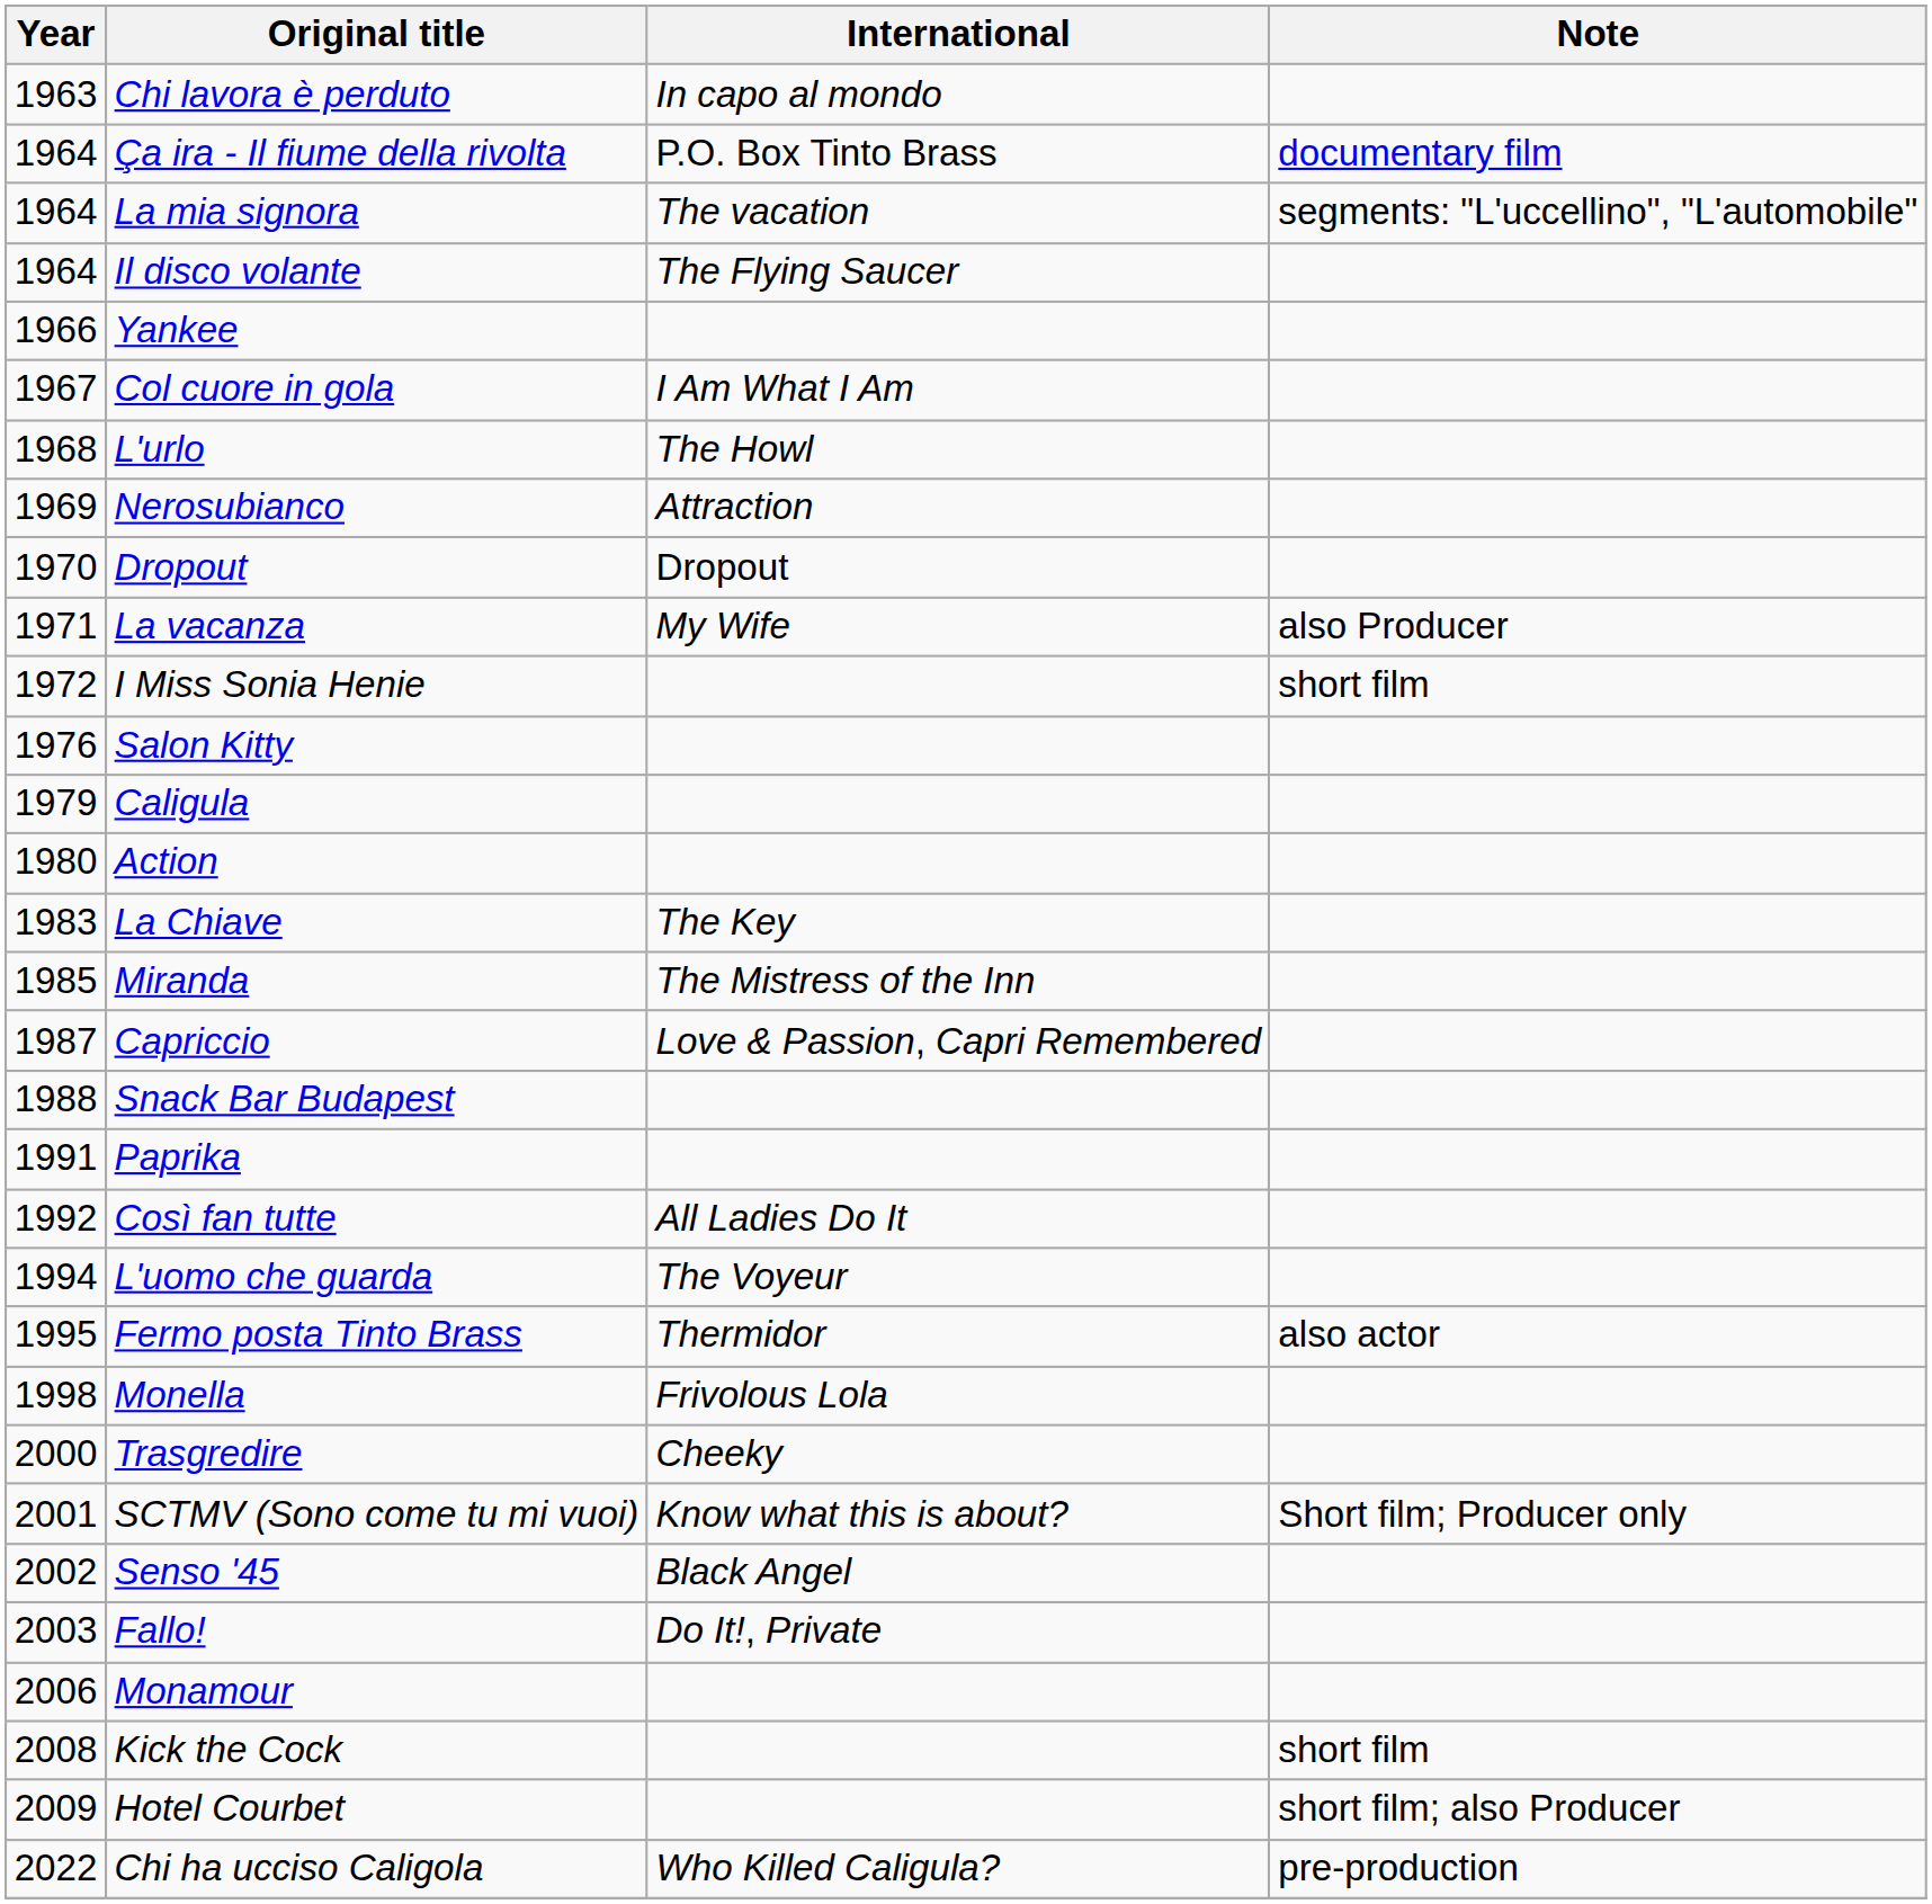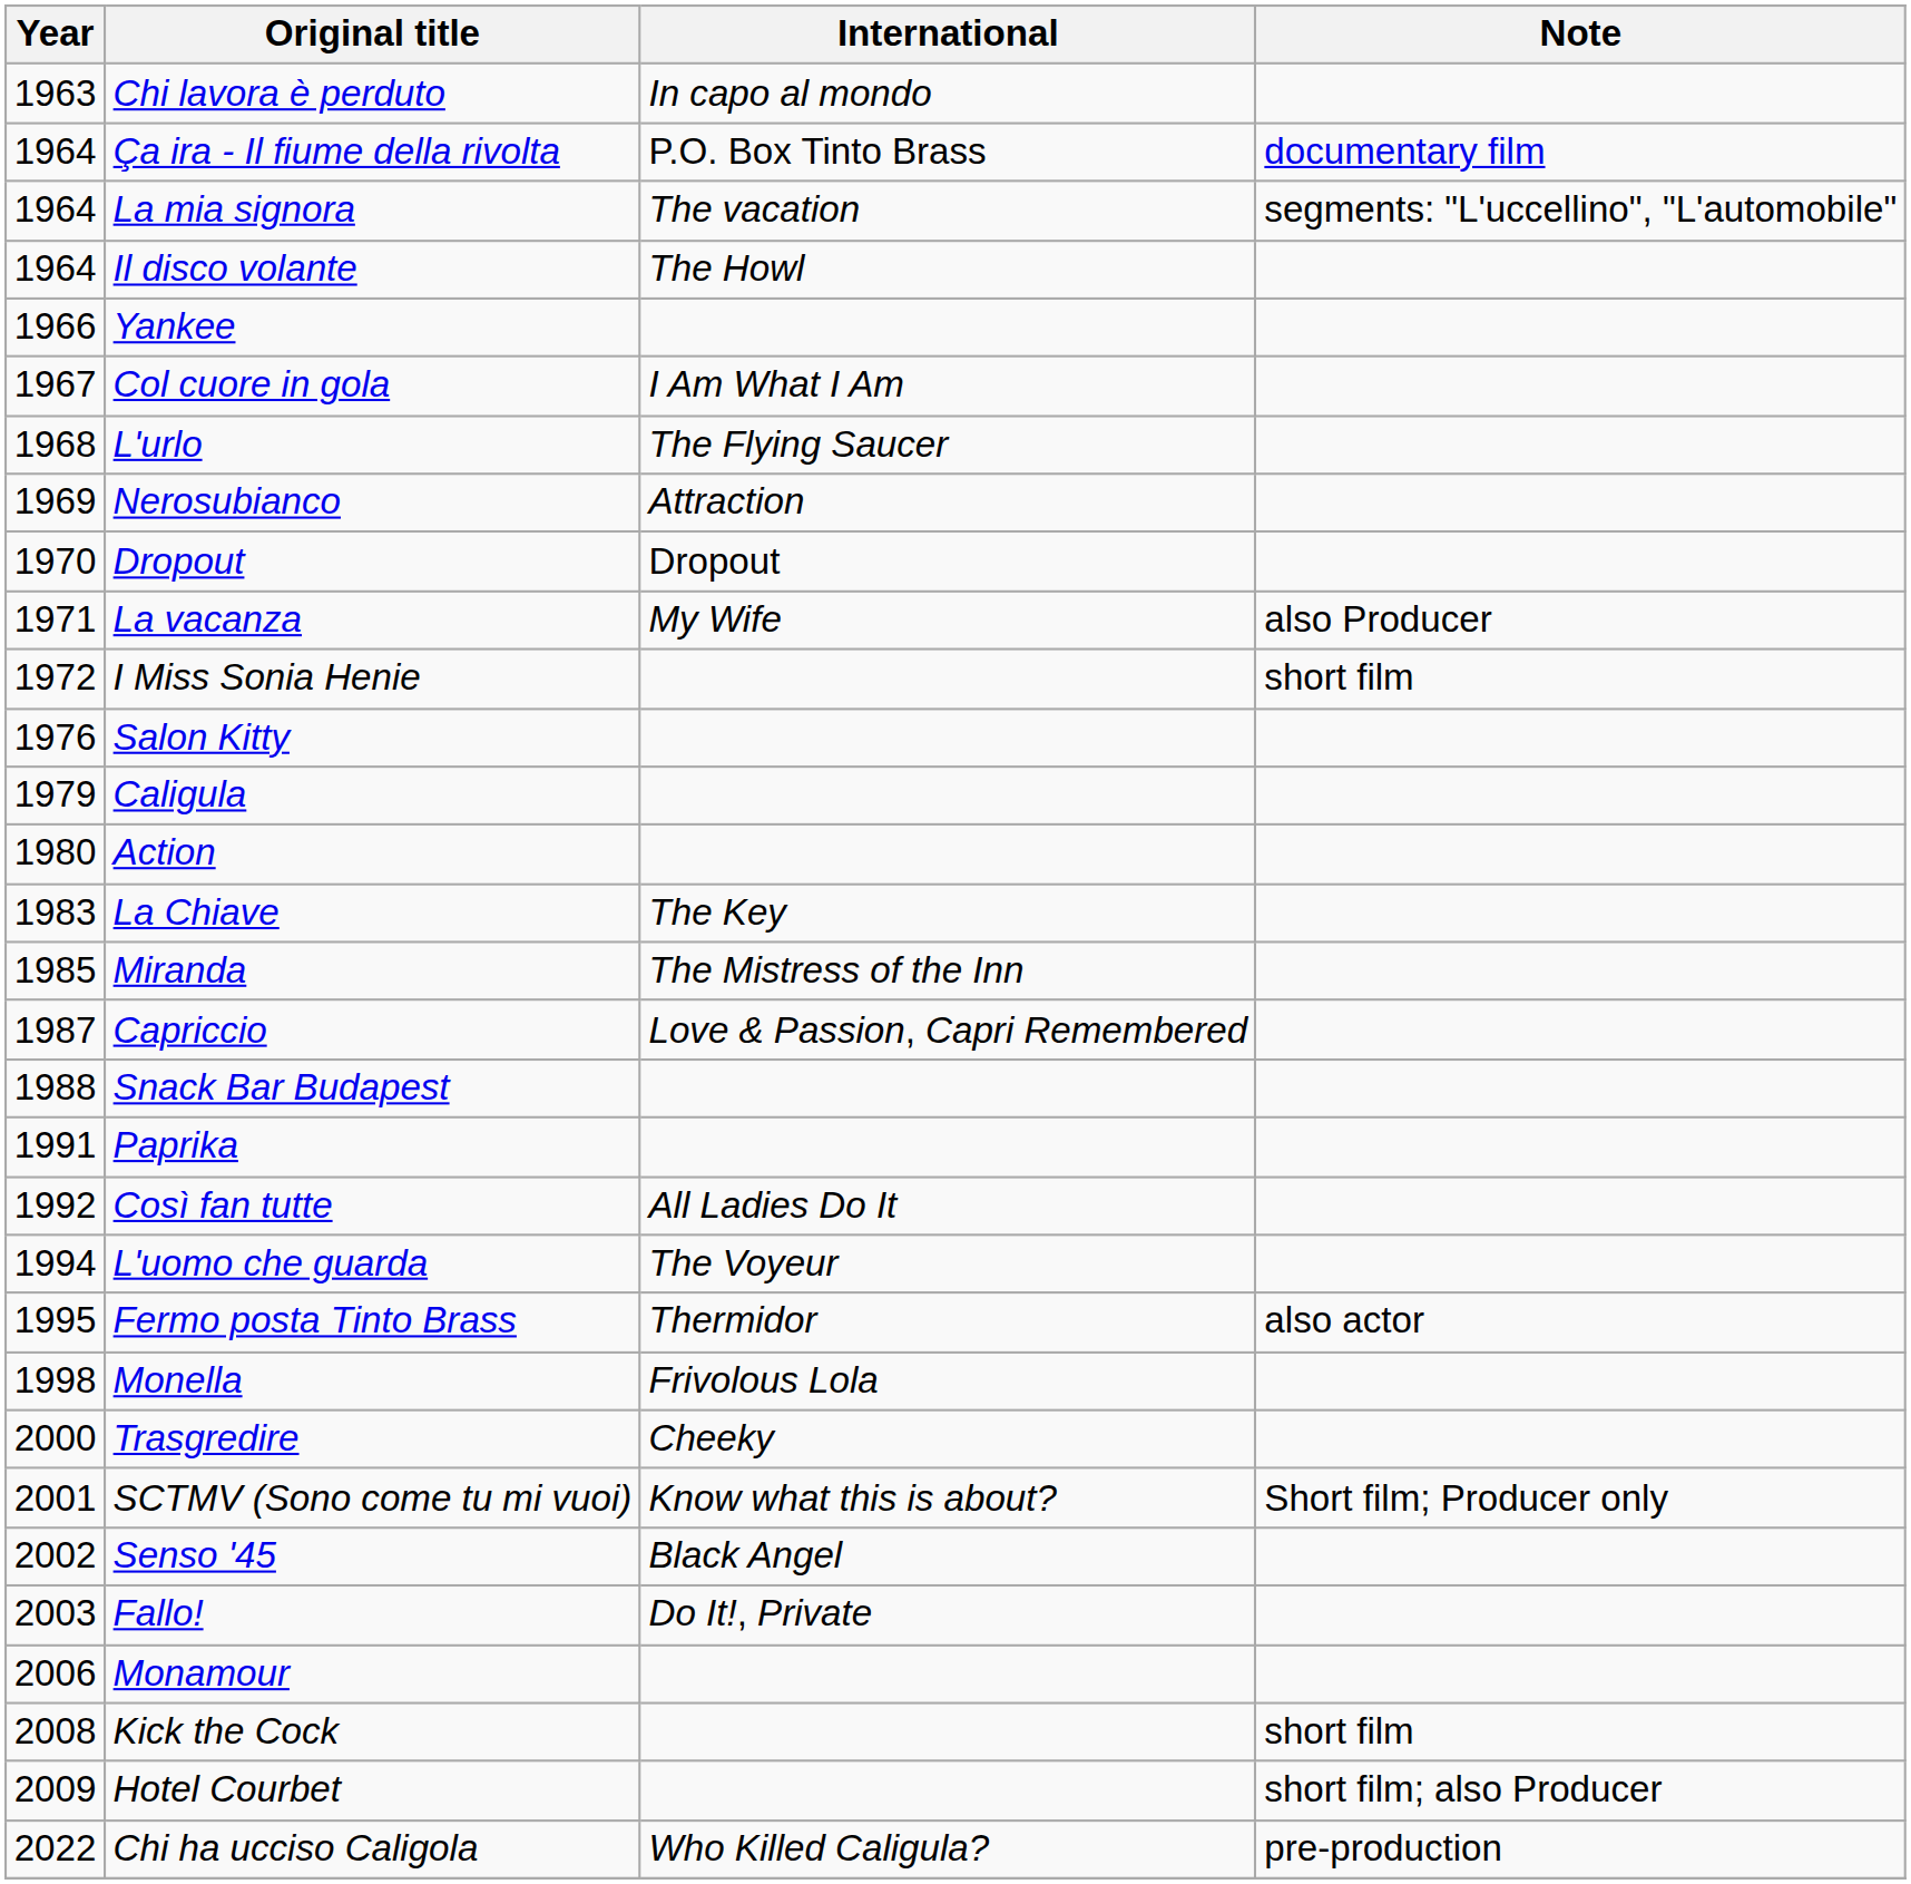 <table class="wikitable sortable plainrowheaders">
 <tr>
 <th>Year</th>
 <th>Original title</th>
 <th>International</th>
 <th>Note</th>
 </tr>
 <tr>
 <td>1963</td>
 <td><em><a href='#'>Chi lavora è perduto</a></em></td>
 <td><em>In capo al mondo</em></td>
 <td></td>
 </tr>
 <tr>
 <td>1964</td>
 <td><em><a href='#'>Ça ira - Il fiume della rivolta</a></em></td>
 <td>P.O. Box Tinto Brass</td>
 <td><a href='#'>documentary film</a></td>
 </tr>
 <tr>
 <td>1964</td>
 <td><em><a href='#'>La mia signora</a></em></td>
 <td><em>The vacation</em></td>
 <td>segments:  "L'uccellino", "L'automobile"</td>
 </tr>
 <tr>
 <td>1964</td>
 <td><em><a href='#'>Il disco volante</a></em></td>
-<td><em> The Flying Saucer</em></td>
+<td><em>The Howl</em></td>
 <td></td>
 </tr>
 <tr>
 <td>1966</td>
 <td><em><a href='#'>Yankee</a></em></td>
 <td></td>
 <td></td>
 </tr>
 <tr>
 <td>1967</td>
 <td><em><a href='#'>Col cuore in gola</a></em></td>
 <td><em>I Am What I Am</em></td>
 <td></td>
 </tr>
 <tr>
 <td>1968</td>
 <td><em><a href='#'>L'urlo</a></em></td>
-<td><em>The Howl</em></td>
+<td><em> The Flying Saucer</em></td>
 <td></td>
 </tr>
 <tr>
 <td>1969</td>
 <td><em><a href='#'>Nerosubianco</a></em></td>
 <td><em>Attraction</em></td>
 <td></td>
 </tr>
 <tr>
 <td>1970</td>
 <td><em><a href='#'>Dropout</a></em></td>
 <td>Dropout</td>
 <td></td>
 </tr>
 <tr>
 <td>1971</td>
 <td><em><a href='#'>La vacanza</a></em></td>
 <td><em>My Wife</em></td>
 <td>also Producer</td>
 </tr>
 <tr>
 <td>1972</td>
 <td><em>I Miss Sonia Henie</em></td>
 <td></td>
 <td>short film</td>
 </tr>
 <tr>
 <td>1976</td>
 <td><em><a href='#'>Salon Kitty</a></em></td>
 <td></td>
 <td></td>
 </tr>
 <tr>
 <td>1979</td>
 <td><em><a href='#'>Caligula</a></em></td>
 <td></td>
 <td></td>
 </tr>
 <tr>
 <td>1980</td>
 <td><em><a href='#'>Action</a></em></td>
 <td></td>
 <td></td>
 </tr>
 <tr>
 <td>1983</td>
 <td><em><a href='#'>La Chiave</a></em></td>
 <td><em>The Key</em></td>
 <td></td>
 </tr>
 <tr>
 <td>1985</td>
 <td><em><a href='#'>Miranda</a></em></td>
 <td><em>The Mistress of the Inn</em></td>
 <td></td>
 </tr>
 <tr>
 <td>1987</td>
 <td><em><a href='#'>Capriccio</a></em></td>
 <td><em>Love & Passion</em>, <em>Capri Remembered</em></td>
 <td></td>
 </tr>
 <tr>
 <td>1988</td>
 <td><em><a href='#'>Snack Bar Budapest</a></em></td>
 <td></td>
 <td></td>
 </tr>
 <tr>
 <td>1991</td>
 <td><em><a href='#'>Paprika</a></em></td>
 <td></td>
 <td></td>
 </tr>
 <tr>
 <td>1992</td>
 <td><em><a href='#'>Così fan tutte</a></em></td>
 <td><em>All Ladies Do It</em></td>
 <td></td>
 </tr>
 <tr>
 <td>1994</td>
 <td><em><a href='#'>L'uomo che guarda</a></em></td>
 <td><em>The Voyeur</em></td>
 <td></td>
 </tr>
 <tr>
 <td>1995</td>
 <td><em><a href='#'>Fermo posta Tinto Brass</a></em></td>
 <td><em>Thermidor</em></td>
 <td>also actor</td>
 </tr>
 <tr>
 <td>1998</td>
 <td><em><a href='#'>Monella</a></em></td>
 <td><em>Frivolous Lola</em></td>
 <td></td>
 </tr>
 <tr>
 <td>2000</td>
 <td><em><a href='#'>Trasgredire</a></em></td>
 <td><em>Cheeky</em></td>
 <td></td>
 </tr>
 <tr>
 <td>2001</td>
 <td><em>SCTMV (Sono come tu mi vuoi)</em></td>
 <td><em>Know what this is about?</em></td>
 <td>Short film; Producer only</td>
 </tr>
 <tr>
 <td>2002</td>
 <td><em><a href='#'>Senso '45</a></em></td>
 <td><em>Black Angel</em></td>
 <td></td>
 </tr>
 <tr>
 <td>2003</td>
 <td><em><a href='#'>Fallo!</a></em></td>
 <td><em>Do It!</em>, <em>Private</em></td>
 <td></td>
 </tr>
 <tr>
 <td>2006</td>
 <td><em><a href='#'>Monamour</a></em></td>
 <td></td>
 <td></td>
 </tr>
 <tr>
 <td>2008</td>
 <td><em>Kick the Cock</em></td>
 <td></td>
 <td>short film</td>
 </tr>
 <tr>
 <td>2009</td>
 <td><em>Hotel Courbet</em></td>
 <td></td>
 <td>short film; also Producer</td>
 </tr>
 <tr>
 <td>2022</td>
 <td><em>Chi ha ucciso Caligola</em></td>
 <td><em>Who Killed Caligula?</em></td>
 <td>pre-production</td>
 </tr>
 <tr>
 </tr>
 </table>
